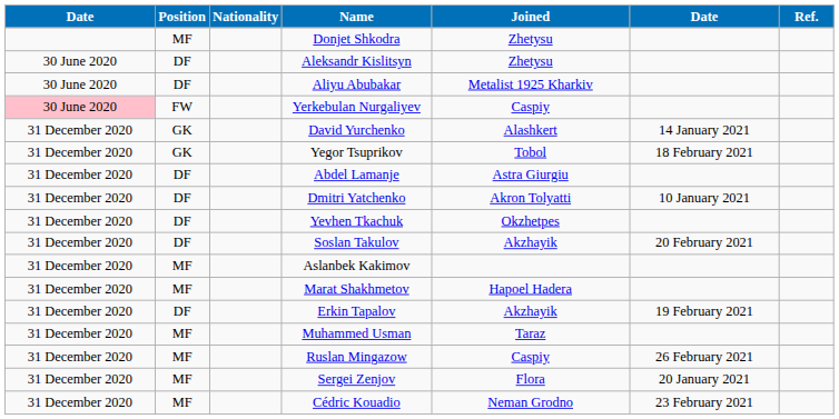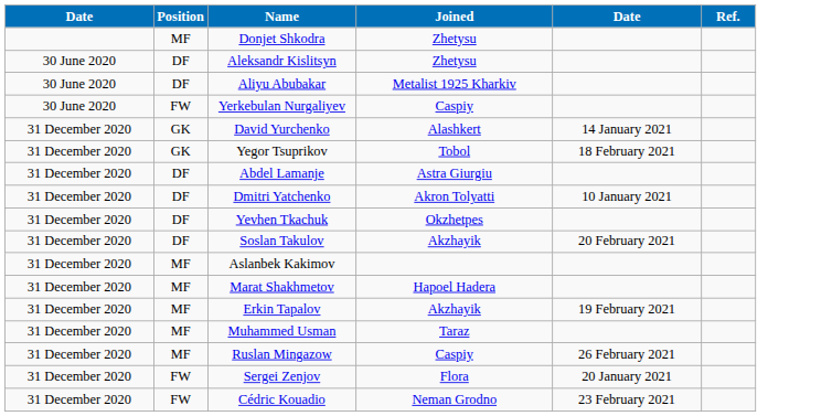 <table class="wikitable"  style="text-align:center; font-size:90%; ">
 <tr>
 <th style="background:#0070B8; color:#FFFFFF; width:150px;">Date</th>
 <th style="background:#0070B8; color:#FFFFFF; width:50px;">Position</th>
-<th style="background:#0070B8; color:#FFFFFF; width:50px;">Nationality</th>
 <th style="background:#0070B8; color:#FFFFFF; width:150px;">Name</th>
 <th style="background:#0070B8; color:#FFFFFF; width:200px;">Joined</th>
 <th style="background:#0070B8; color:#FFFFFF; width:150px;">Date</th>
 <th style="background:#0070B8; color:#FFFFFF; width:50px;">Ref.</th>
 </tr>
 <tr>
 <td></td>
 <td>MF</td>
-<td></td>
 <td><a href='#'>Donjet Shkodra</a></td>
 <td><a href='#'>Zhetysu</a></td>
 <td></td>
 <td></td>
 </tr>
 <tr>
 <td>30 June 2020</td>
 <td>DF</td>
-<td></td>
 <td><a href='#'>Aleksandr Kislitsyn</a></td>
 <td><a href='#'>Zhetysu</a></td>
 <td></td>
 <td></td>
 </tr>
 <tr>
 <td>30 June 2020</td>
 <td>DF</td>
-<td></td>
 <td><a href='#'>Aliyu Abubakar</a></td>
 <td><a href='#'>Metalist 1925 Kharkiv</a></td>
 <td></td>
 <td></td>
 </tr>
 <tr>
-<td style="background: pink;">30 June 2020</td>
+<td>30 June 2020</td>
 <td>FW</td>
-<td></td>
 <td><a href='#'>Yerkebulan Nurgaliyev</a></td>
 <td><a href='#'>Caspiy</a></td>
 <td></td>
 <td></td>
 </tr>
 <tr>
 <td>31 December 2020</td>
 <td>GK</td>
-<td></td>
 <td><a href='#'>David Yurchenko</a></td>
 <td><a href='#'>Alashkert</a></td>
 <td>14 January 2021</td>
 <td></td>
 </tr>
 <tr>
 <td>31 December 2020</td>
 <td>GK</td>
-<td></td>
 <td>Yegor Tsuprikov</td>
 <td><a href='#'>Tobol</a></td>
 <td>18 February 2021</td>
 <td></td>
 </tr>
 <tr>
 <td>31 December 2020</td>
 <td>DF</td>
-<td></td>
 <td><a href='#'>Abdel Lamanje</a></td>
 <td><a href='#'>Astra Giurgiu</a></td>
 <td></td>
 <td></td>
 </tr>
 <tr>
 <td>31 December 2020</td>
 <td>DF</td>
-<td></td>
 <td><a href='#'>Dmitri Yatchenko</a></td>
 <td><a href='#'>Akron Tolyatti</a></td>
 <td>10 January 2021</td>
 <td></td>
 </tr>
 <tr>
 <td>31 December 2020</td>
 <td>DF</td>
-<td></td>
 <td><a href='#'>Yevhen Tkachuk</a></td>
 <td><a href='#'>Okzhetpes</a></td>
 <td></td>
 <td></td>
 </tr>
 <tr>
 <td>31 December 2020</td>
 <td>DF</td>
-<td></td>
 <td><a href='#'>Soslan Takulov</a></td>
 <td><a href='#'>Akzhayik</a></td>
 <td>20 February 2021</td>
 <td></td>
 </tr>
 <tr>
 <td>31 December 2020</td>
 <td>MF</td>
-<td></td>
 <td>Aslanbek Kakimov</td>
 <td></td>
 <td></td>
 <td></td>
 </tr>
 <tr>
 <td>31 December 2020</td>
 <td>MF</td>
-<td></td>
 <td><a href='#'>Marat Shakhmetov</a></td>
 <td><a href='#'>Hapoel Hadera</a></td>
 <td></td>
 <td></td>
 </tr>
 <tr>
 <td>31 December 2020</td>
-<td>DF</td>
-<td></td>
+<td>MF</td>
 <td><a href='#'>Erkin Tapalov</a></td>
 <td><a href='#'>Akzhayik</a></td>
 <td>19 February 2021</td>
 <td></td>
 </tr>
 <tr>
 <td>31 December 2020</td>
 <td>MF</td>
-<td></td>
 <td><a href='#'>Muhammed Usman</a></td>
 <td><a href='#'>Taraz</a></td>
 <td></td>
 <td></td>
 </tr>
 <tr>
 <td>31 December 2020</td>
 <td>MF</td>
-<td></td>
 <td><a href='#'>Ruslan Mingazow</a></td>
 <td><a href='#'>Caspiy</a></td>
 <td>26 February 2021</td>
 <td></td>
 </tr>
 <tr>
 <td>31 December 2020</td>
-<td>MF</td>
-<td></td>
+<td>FW</td>
 <td><a href='#'>Sergei Zenjov</a></td>
 <td><a href='#'>Flora</a></td>
 <td>20 January 2021</td>
 <td></td>
 </tr>
 <tr>
 <td>31 December 2020</td>
-<td>MF</td>
-<td></td>
+<td>FW</td>
 <td><a href='#'>Cédric Kouadio</a></td>
 <td><a href='#'>Neman Grodno</a></td>
 <td>23 February 2021</td>
 <td></td>
 </tr>
 </table>
